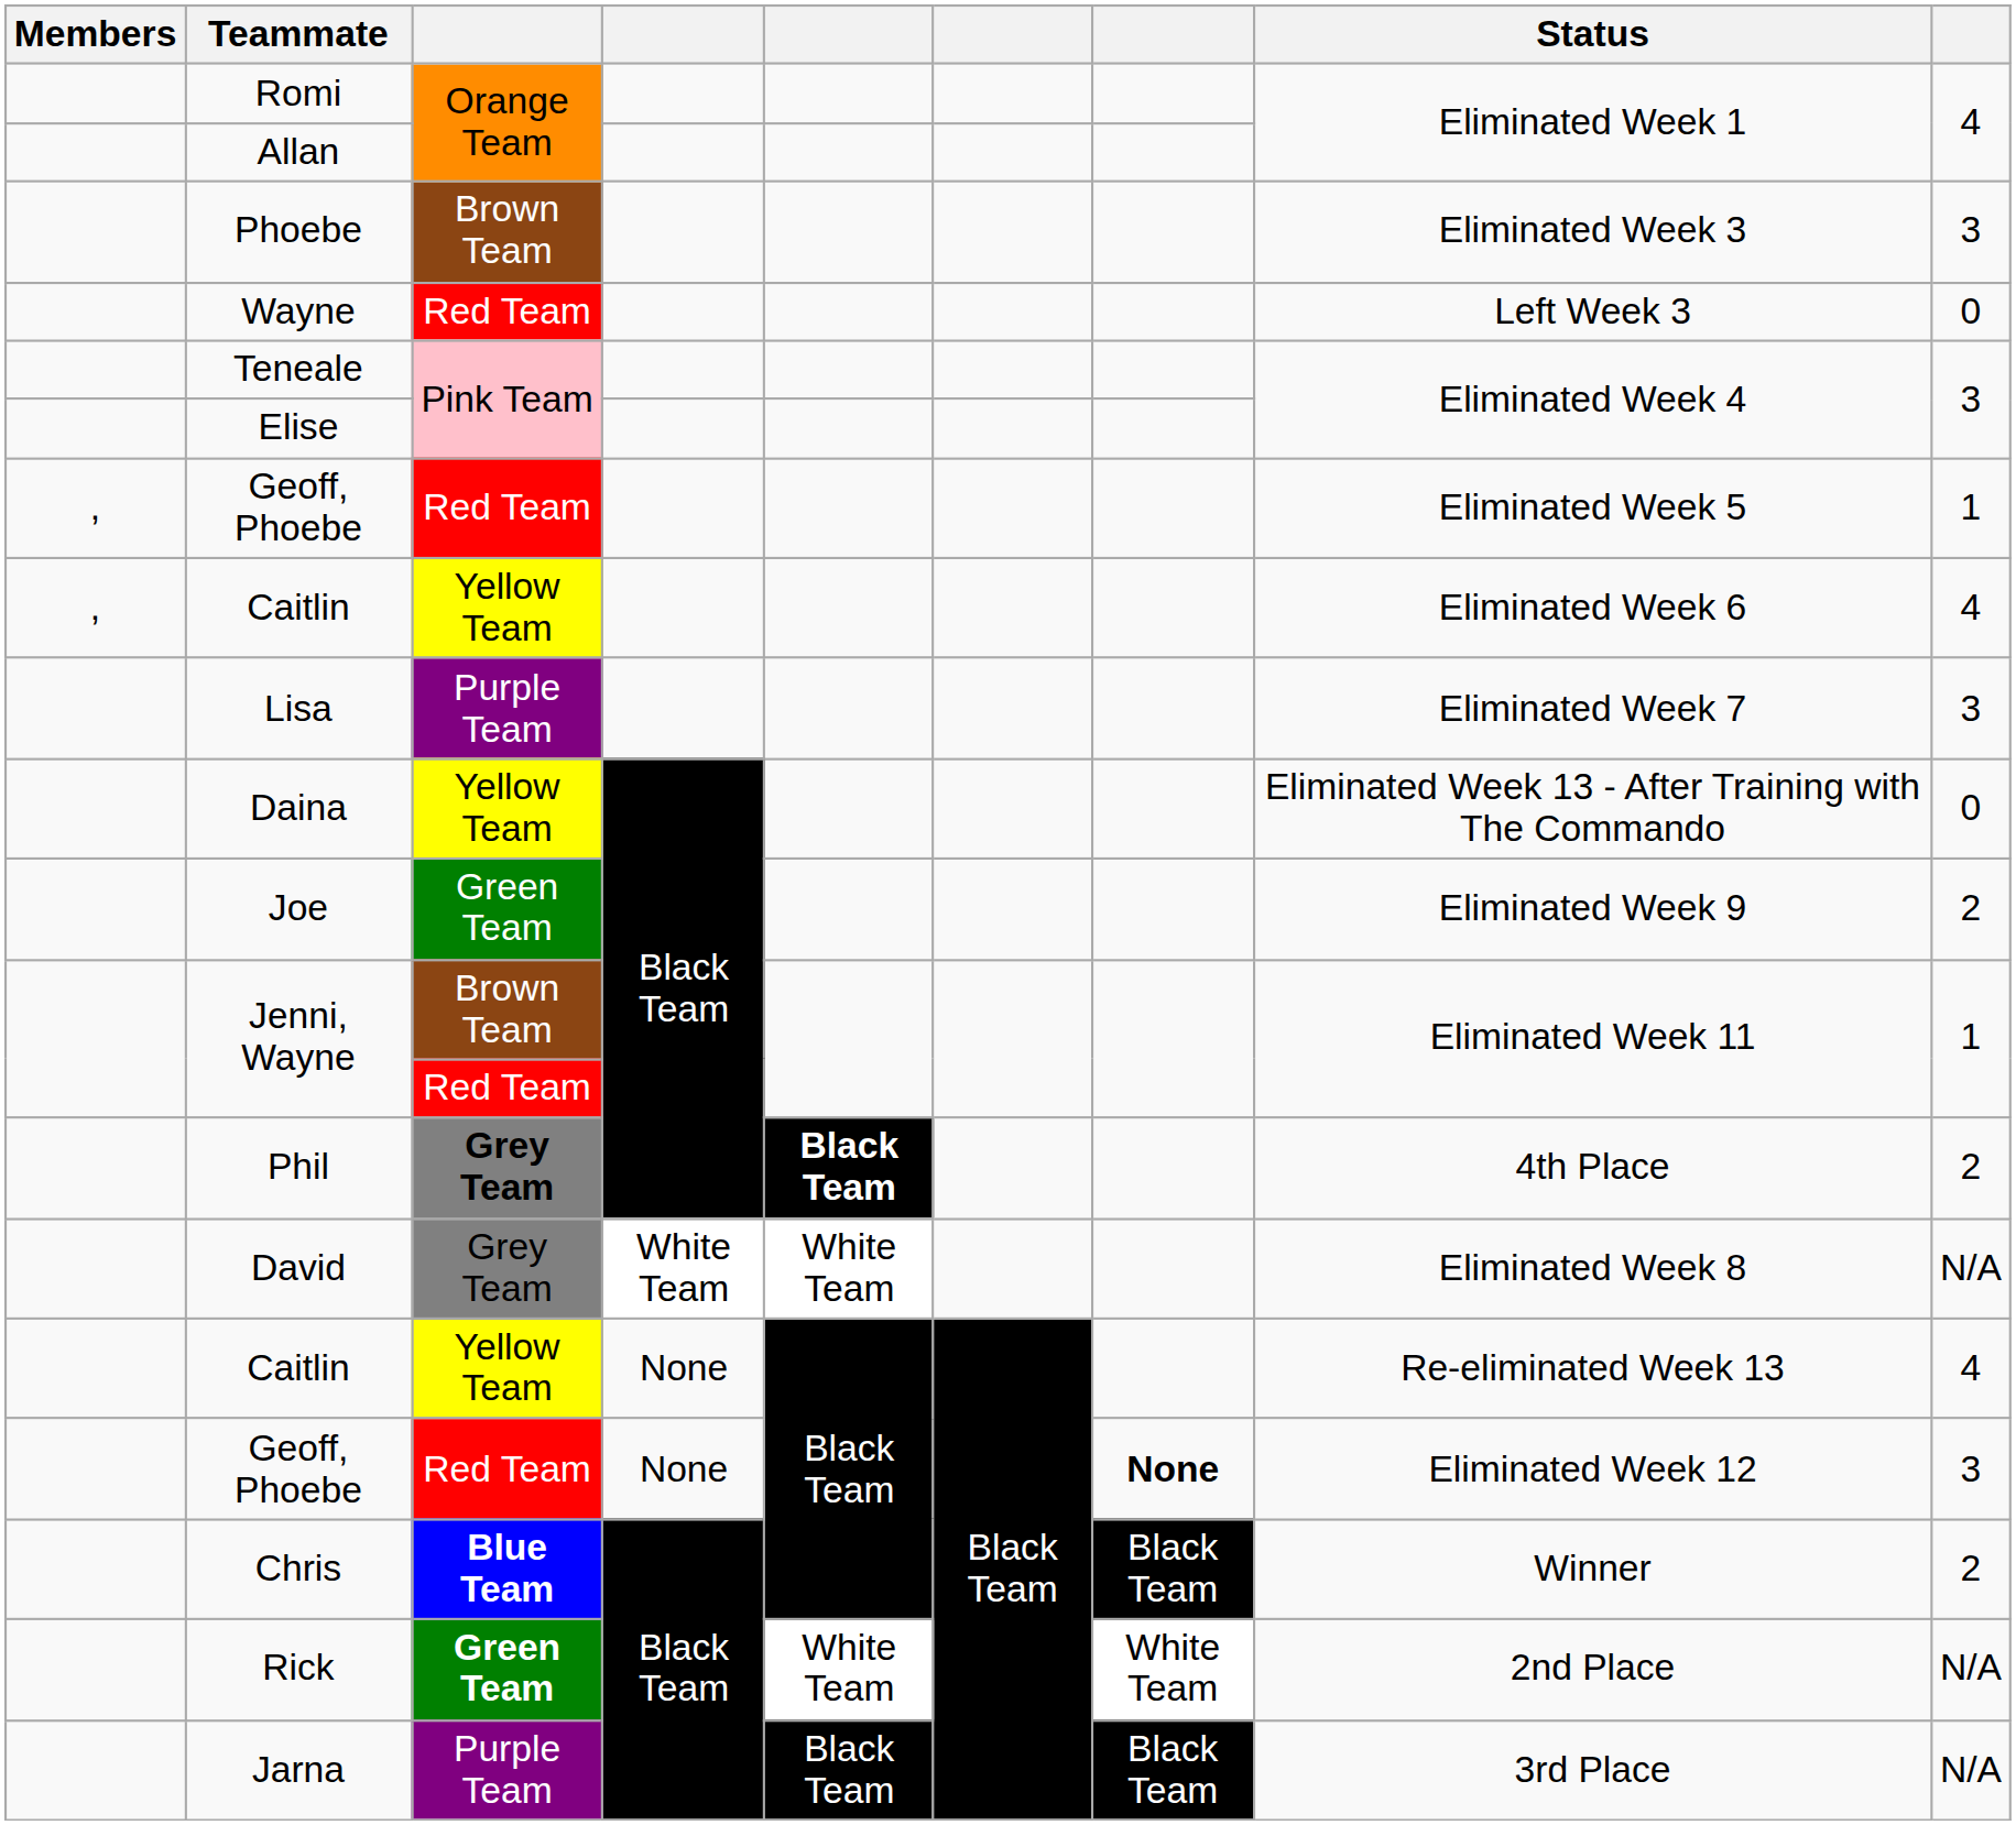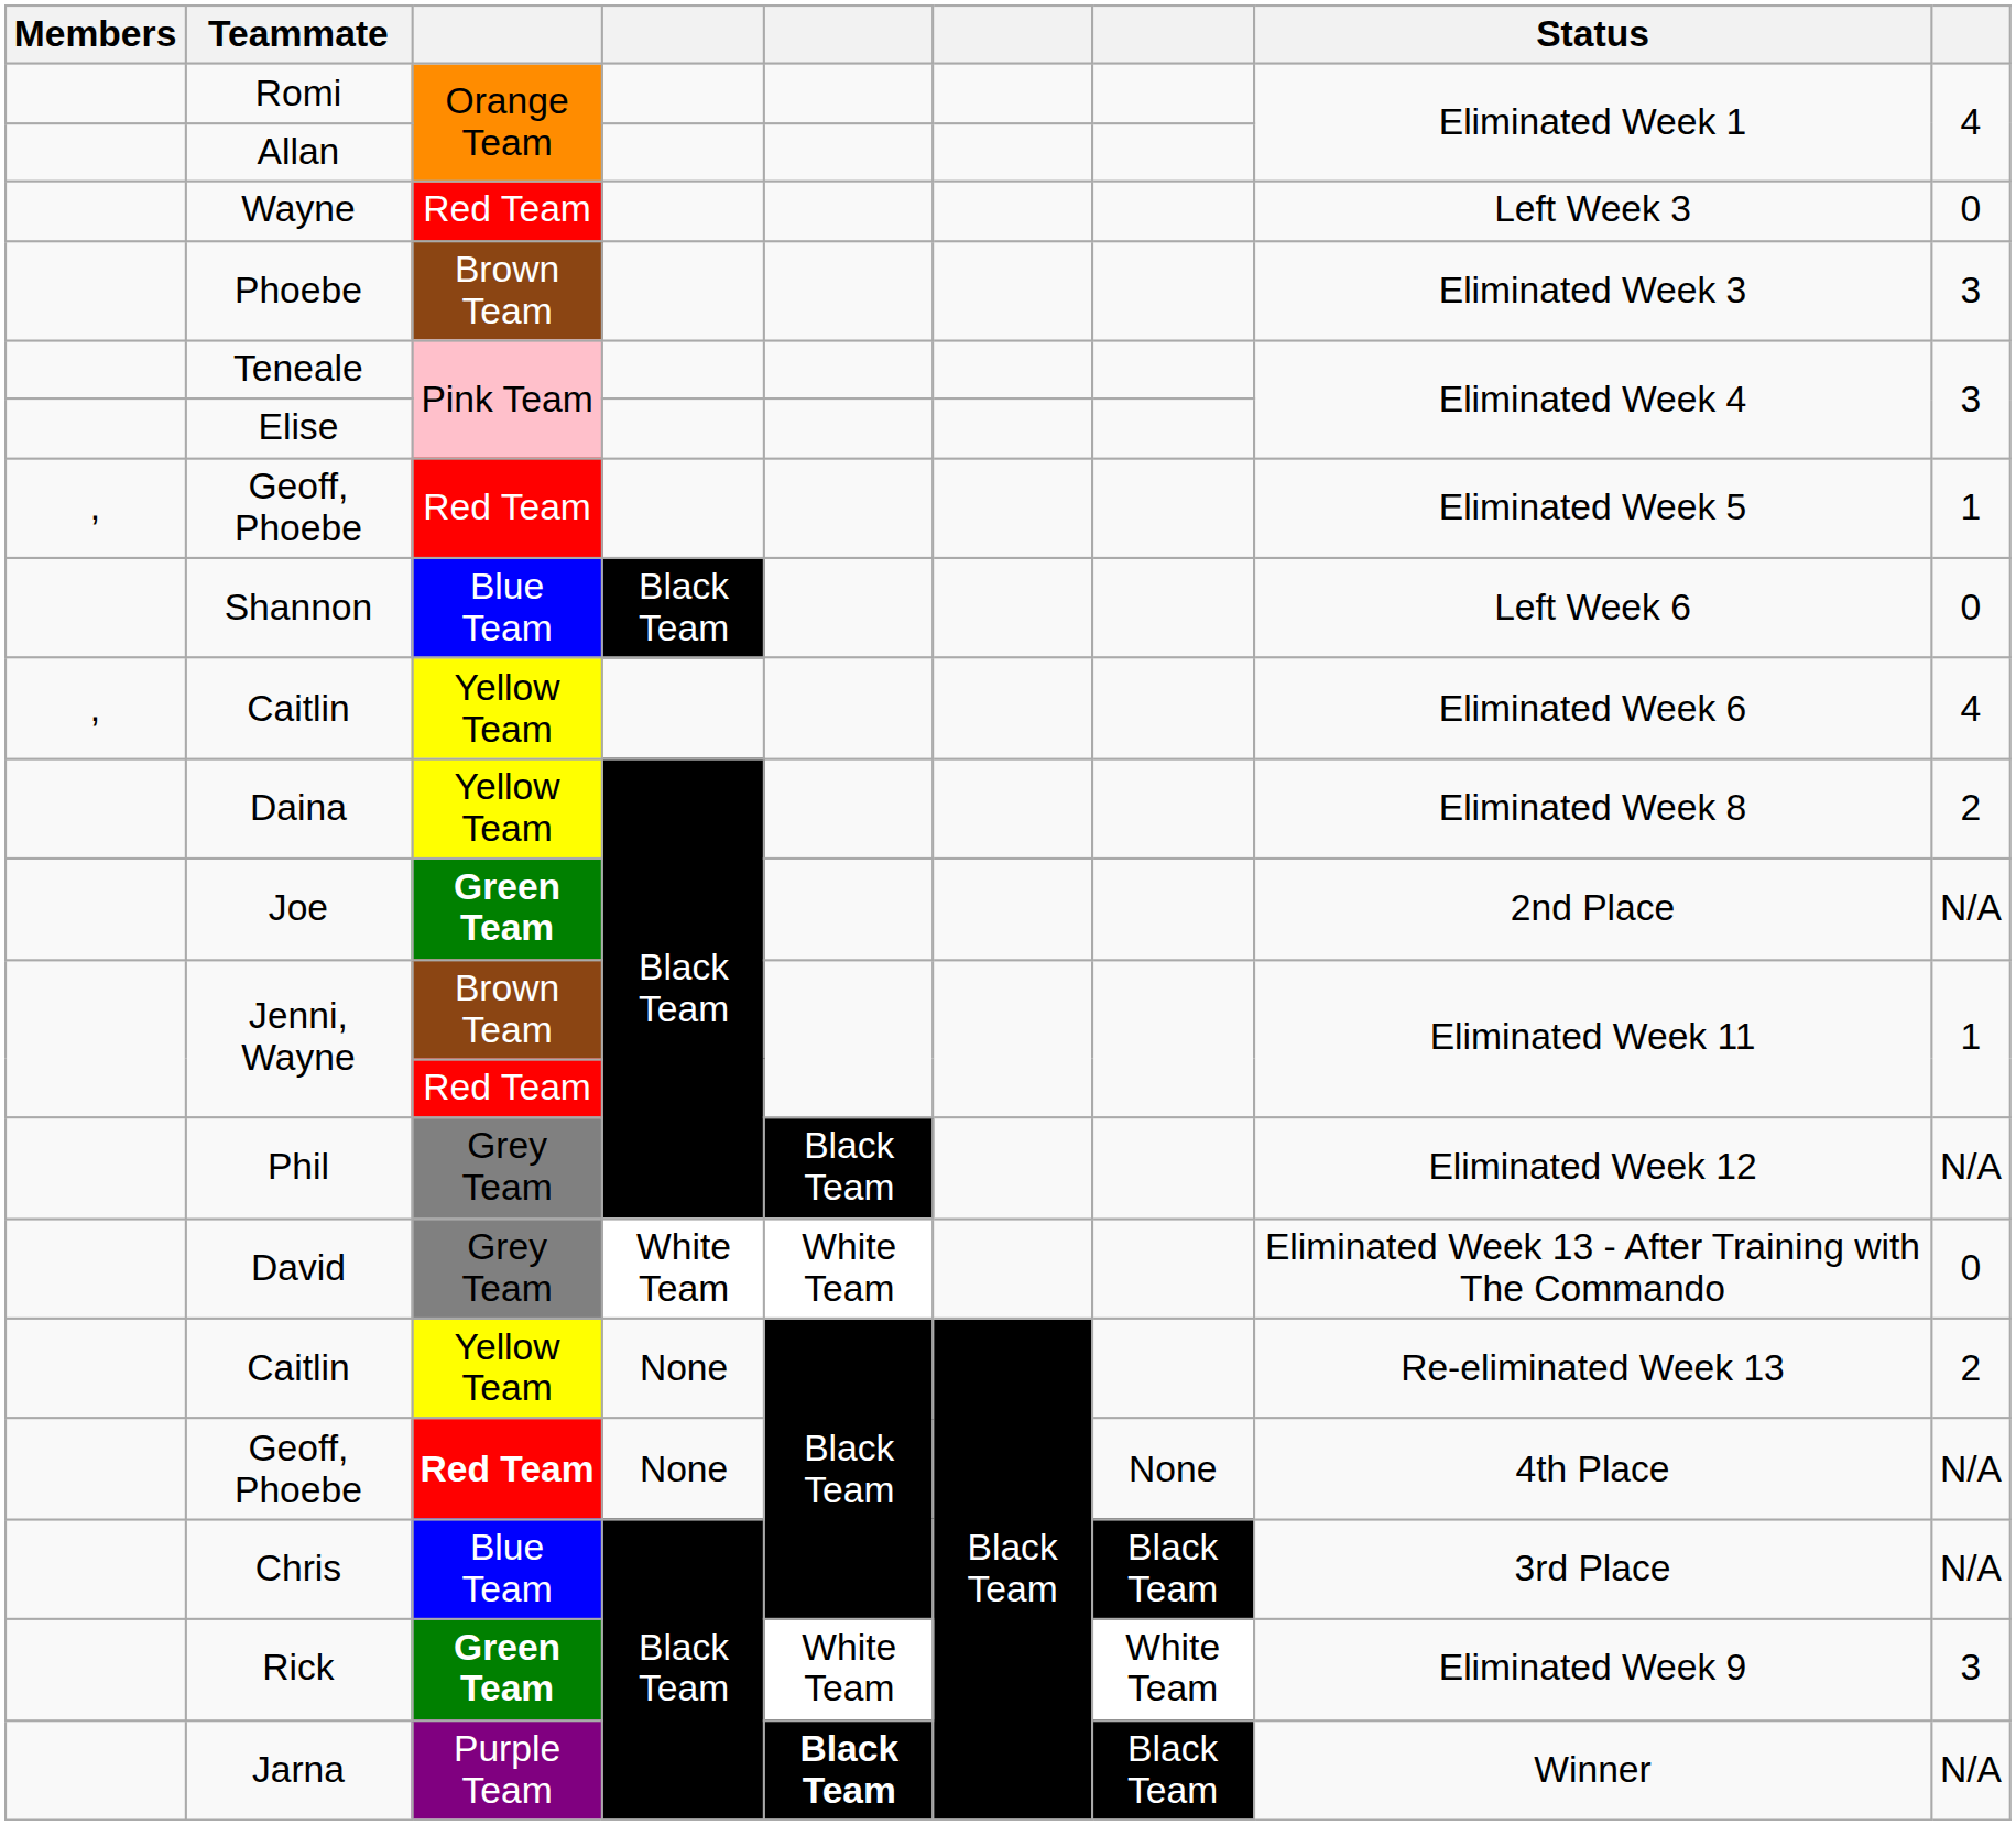 <table class="wikitable" style="text-align:center;">
 <tr>
 <th>Members</th>
 <th>Teammate</th>
 <th></th>
 <th></th>
 <th></th>
 <th></th>
 <th></th>
 <th>Status</th>
 <th></th>
 </tr>
 <tr>
 <td></td>
 <td>Romi</td>
 <td style="background:darkorange;" rowspan=2>Orange Team</td>
 <td></td>
 <td></td>
 <td></td>
 <td></td>
 <td rowspan=2>Eliminated Week 1</td>
 <td rowspan=2>4</td>
 </tr>
 <tr>
 <td></td>
 <td>Allan</td>
 <td></td>
 <td></td>
 <td></td>
 <td></td>
 </tr>
 <tr>
 <td></td>
+<td>Wayne</td>
+<td style="background:red;color:white;">Red Team</td>
+<td></td>
+<td></td>
+<td></td>
+<td></td>
+<td>Left Week 3</td>
+<td>0</td>
+</tr>
+<tr>
+<td></td>
 <td>Phoebe</td>
 <td style="background:saddlebrown;color:white;">Brown Team</td>
 <td></td>
 <td></td>
 <td></td>
 <td></td>
 <td>Eliminated Week 3</td>
 <td>3</td>
-</tr>
-<tr>
-<td></td>
-<td>Wayne</td>
-<td style="background:red;color:white;">Red Team</td>
-<td></td>
-<td></td>
-<td></td>
-<td></td>
-<td>Left Week 3</td>
-<td>0</td>
 </tr>
 <tr>
 <td></td>
 <td>Teneale</td>
 <td style="background:pink;" rowspan=2>Pink Team</td>
 <td></td>
 <td></td>
 <td></td>
 <td></td>
 <td rowspan=2>Eliminated Week 4</td>
 <td rowspan=2>3</td>
 </tr>
 <tr>
 <td></td>
 <td>Elise</td>
 <td></td>
 <td></td>
 <td></td>
 <td></td>
 </tr>
 <tr>
 <td>, </td>
 <td>Geoff, Phoebe</td>
 <td style="background:red;color:white;">Red Team</td>
 <td></td>
 <td></td>
 <td></td>
 <td></td>
 <td nowrap>Eliminated Week 5</td>
 <td>1</td>
 </tr>
 <tr>
+<td></td>
+<td>Shannon</td>
+<td style="background:blue;color:white;">Blue Team</td>
+<td style="background:black;color:white;"0>Black Team</td>
+<td></td>
+<td></td>
+<td></td>
+<td>Left Week 6</td>
+<td>0</td>
+</tr>
+<tr>
 <td>, </td>
 <td>Caitlin</td>
 <td style="background:yellow;">Yellow Team</td>
 <td></td>
 <td></td>
 <td></td>
 <td></td>
 <td nowrap>Eliminated Week 6</td>
 <td>4</td>
 </tr>
 <tr>
 <td></td>
-<td>Lisa</td>
-<td style="background:purple;color:white;">Purple Team</td>
-<td></td>
-<td></td>
-<td></td>
-<td></td>
-<td>Eliminated Week 7</td>
-<td>3</td>
-</tr>
-<tr>
-<td></td>
 <td>Daina</td>
 <td style="background:yellow;">Yellow Team</td>
 <td style="background:black;color:white;" rowspan=5>Black Team</td>
 <td></td>
 <td></td>
 <td></td>
-<td>Eliminated Week 13 - After Training with The Commando</td>
-<td>0</td>
+<td>Eliminated Week 8</td>
+<td>2</td>
 </tr>
 <tr>
 <td></td>
 <td>Joe</td>
-<td style="background:green;color:white;">Green Team</td>
+<td style="background:green;color:white;"><strong>Green Team</strong></td>
 <td></td>
 <td></td>
 <td></td>
-<td>Eliminated Week 9</td>
-<td>2</td>
+<td>2nd Place</td>
+<td>N/A</td>
 </tr>
 <tr>
 <td rowspan=2></td>
 <td rowspan=2>Jenni, Wayne</td>
 <td style="background:saddlebrown;color:white;">Brown Team</td>
 <td rowspan=2></td>
 <td rowspan=2></td>
 <td rowspan=2></td>
 <td rowspan=2>Eliminated Week 11</td>
 <td rowspan=2>1</td>
 </tr>
 <tr>
 <td style="background:red;color:white;">Red Team</td>
 </tr>
 <tr>
 <td></td>
 <td>Phil</td>
-<td style="background:gray;"><strong>Grey Team</strong></td>
-<td style="background:black;color:white;"><strong>Black Team</strong></td>
+<td style="background:gray;">Grey Team</td>
+<td style="background:black;color:white;">Black Team</td>
 <td></td>
 <td></td>
-<td nowrap>4th Place</td>
-<td>2</td>
+<td>Eliminated Week 12</td>
+<td>N/A</td>
 </tr>
 <tr>
 <td></td>
 <td>David</td>
 <td style="background:gray;">Grey Team</td>
 <td style="background:white;">White Team</td>
 <td style="background:white;">White Team</td>
 <td></td>
 <td></td>
-<td>Eliminated Week 8</td>
-<td>N/A</td>
+<td>Eliminated Week 13 - After Training with The Commando</td>
+<td>0</td>
 </tr>
 <tr>
 <td></td>
 <td>Caitlin</td>
 <td style="background:yellow;">Yellow Team</td>
 <td>None</td>
 <td style="background:black;color:white;" rowspan=3>Black Team</td>
 <td style="background:black;color:white;" rowspan=5>Black Team</td>
 <td></td>
 <td nowrap>Re-eliminated Week 13</td>
-<td>4</td>
+<td>2</td>
 </tr>
 <tr>
 <td></td>
 <td>Geoff, Phoebe</td>
-<td style="background:red;color:white;">Red Team</td>
+<td style="background:red;color:white;"><strong>Red Team</strong></td>
 <td>None</td>
-<td><strong>None</strong></td>
-<td>Eliminated Week 12</td>
-<td>3</td>
+<td>None</td>
+<td nowrap>4th Place</td>
+<td>N/A</td>
 </tr>
 <tr>
 <td></td>
 <td>Chris</td>
-<td style="background:blue;color:white;"><strong>Blue Team</strong></td>
+<td style="background:blue;color:white;">Blue Team</td>
 <td style="background:black;color:white;" rowspan=3>Black Team</td>
 <td style="background:black;color:white;">Black Team</td>
-<td>Winner</td>
-<td>2</td>
+<td>3rd Place</td>
+<td>N/A</td>
 </tr>
 <tr>
 <td></td>
 <td>Rick</td>
 <td style="background:green;color:white;"><strong>Green Team</strong></td>
 <td style="background:white;">White Team</td>
 <td style="background:white;">White Team</td>
-<td>2nd Place</td>
-<td>N/A</td>
+<td>Eliminated Week 9</td>
+<td>3</td>
 </tr>
 <tr>
 <td></td>
 <td>Jarna</td>
 <td style="background:purple;color:white;">Purple Team</td>
+<td style="background:black;color:white;"><strong>Black Team</strong></td>
 <td style="background:black;color:white;">Black Team</td>
-<td style="background:black;color:white;">Black Team</td>
-<td>3rd Place</td>
+<td>Winner</td>
 <td>N/A</td>
 </tr>
 </table>
